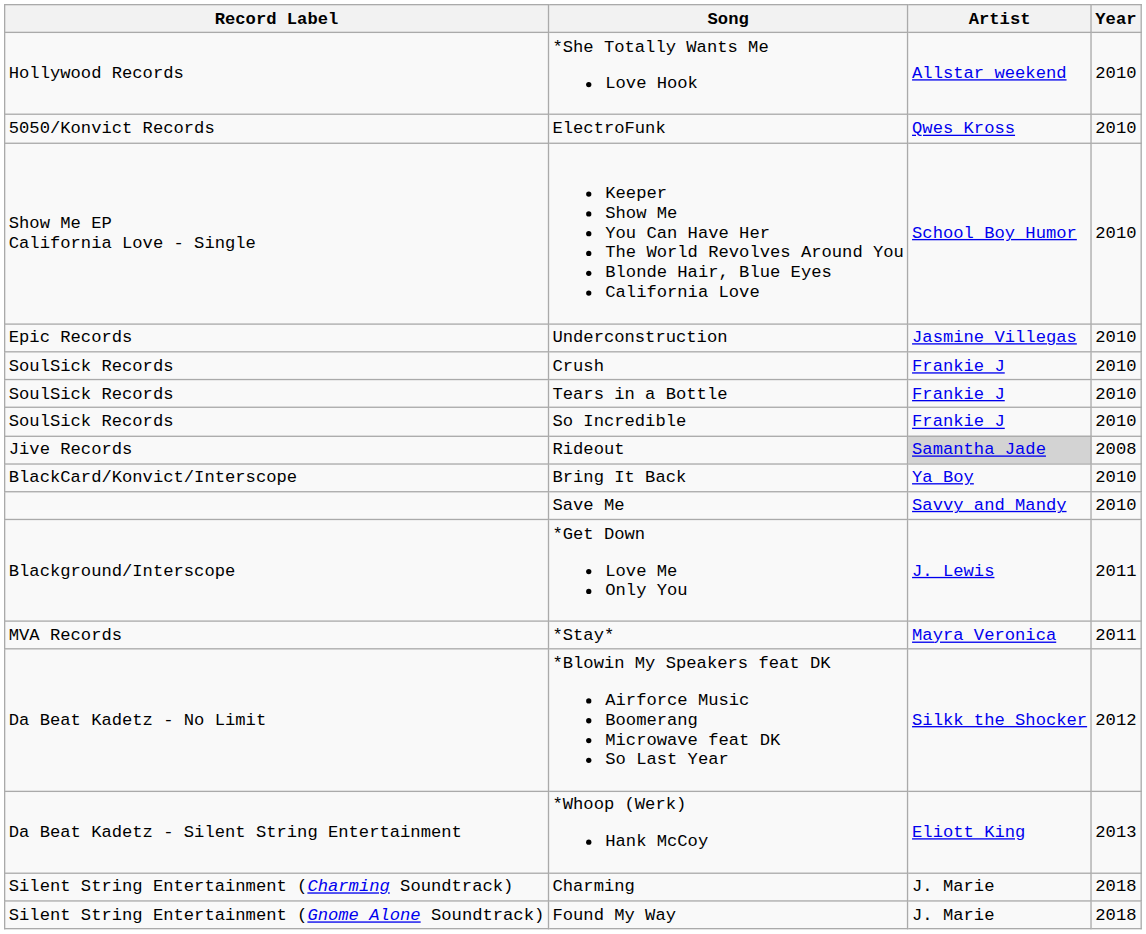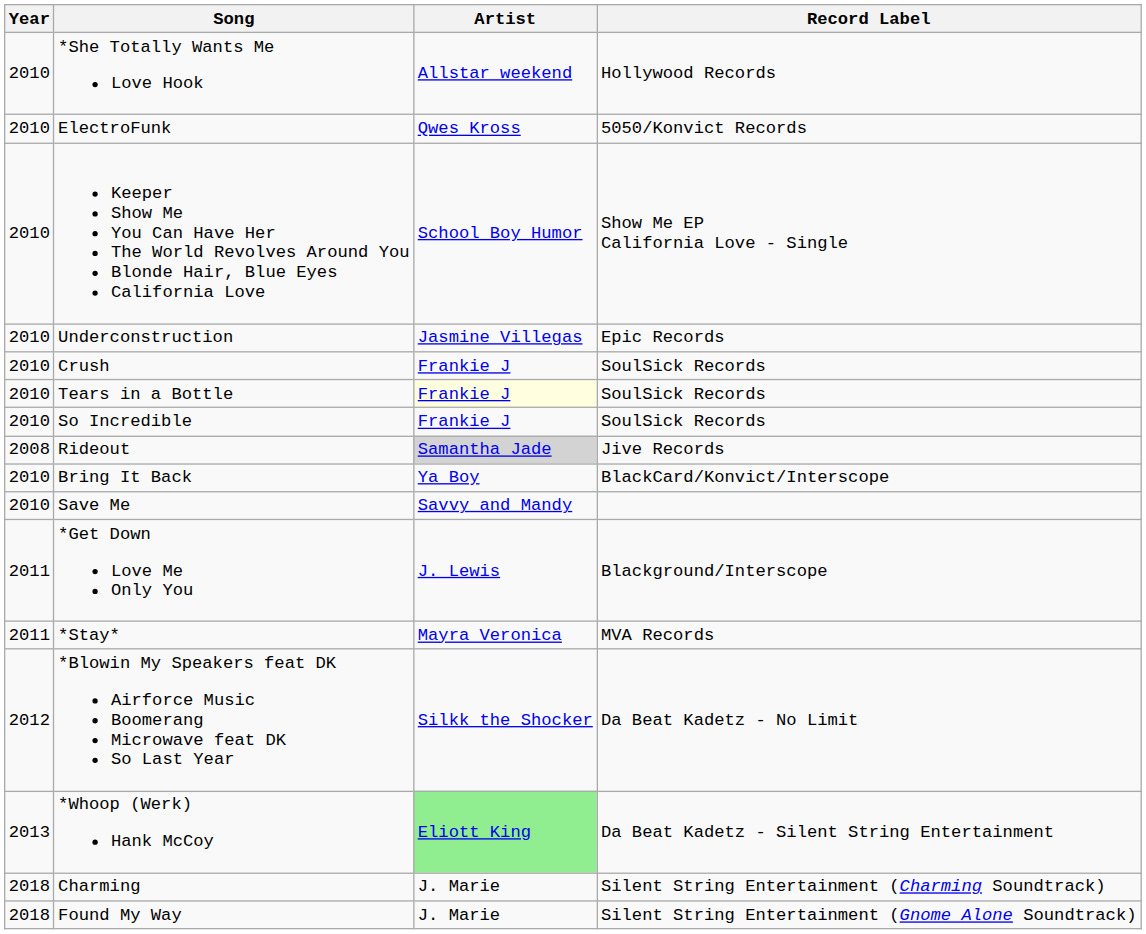 <table class="wikitable">
 <tr>
-<th align="center">Record Label</th>
+<th align="center">Year</th>
 <th align="center">Song</th>
 <th align="center">Artist</th>
-<th align="center">Year</th>
+<th align="center">Record Label</th>
 </tr>
 <tr>
-<td>Hollywood Records</td>
+<td>2010</td>
 <td>*She Totally Wants Me<br><ul><li>Love Hook</li></ul></td>
 <td><a href='#'>Allstar weekend</a></td>
-<td>2010</td>
+<td>Hollywood Records</td>
 </tr>
 <tr>
-<td>5050/Konvict Records</td>
+<td>2010</td>
 <td>ElectroFunk</td>
 <td><a href='#'>Qwes Kross</a></td>
-<td>2010</td>
+<td>5050/Konvict Records</td>
 </tr>
 <tr>
-<td>Show Me EP<br>California Love - Single</td>
+<td>2010</td>
 <td><br><ul><li>Keeper</li><li>Show Me</li><li>You Can Have Her</li><li>The World Revolves Around You</li><li>Blonde Hair, Blue Eyes</li><li>California Love</li></ul></td>
 <td><a href='#'>School Boy Humor</a></td>
-<td>2010</td>
+<td>Show Me EP<br>California Love - Single</td>
 </tr>
 <tr>
-<td>Epic Records</td>
+<td>2010</td>
 <td>Underconstruction</td>
 <td><a href='#'>Jasmine Villegas</a></td>
-<td>2010</td>
+<td>Epic Records</td>
 </tr>
 <tr>
-<td>SoulSick Records</td>
+<td>2010</td>
 <td>Crush</td>
 <td><a href='#'>Frankie J</a></td>
-<td>2010</td>
+<td>SoulSick Records</td>
 </tr>
 <tr>
+<td>2010</td>
+<td>Tears in a Bottle</td>
+<td style="background: lightyellow;"><a href='#'>Frankie J</a></td>
 <td>SoulSick Records</td>
-<td>Tears in a Bottle</td>
-<td><a href='#'>Frankie J</a></td>
-<td>2010</td>
 </tr>
 <tr>
-<td>SoulSick Records</td>
+<td>2010</td>
 <td>So Incredible</td>
 <td><a href='#'>Frankie J</a></td>
-<td>2010</td>
+<td>SoulSick Records</td>
 </tr>
 <tr>
-<td>Jive Records</td>
+<td>2008</td>
 <td>Rideout</td>
 <td style="background: lightgrey;"><a href='#'>Samantha Jade</a></td>
-<td>2008</td>
+<td>Jive Records</td>
 </tr>
 <tr>
-<td>BlackCard/Konvict/Interscope</td>
+<td>2010</td>
 <td>Bring It Back</td>
 <td><a href='#'>Ya Boy</a></td>
-<td>2010</td>
+<td>BlackCard/Konvict/Interscope</td>
 </tr>
 <tr>
-<td></td>
+<td>2010</td>
 <td>Save Me</td>
 <td><a href='#'>Savvy and Mandy</a></td>
-<td>2010</td>
+<td></td>
 </tr>
 <tr>
-<td>Blackground/Interscope</td>
+<td>2011</td>
 <td>*Get Down<br><ul><li>Love Me</li><li>Only You</li></ul></td>
 <td><a href='#'>J. Lewis</a></td>
-<td>2011</td>
+<td>Blackground/Interscope</td>
 </tr>
 <tr>
-<td>MVA Records</td>
+<td>2011</td>
 <td>*Stay*</td>
 <td><a href='#'>Mayra Veronica</a></td>
-<td>2011</td>
+<td>MVA Records</td>
 </tr>
 <tr>
-<td>Da Beat Kadetz - No Limit</td>
+<td>2012</td>
 <td>*Blowin My Speakers feat DK<br><ul><li>Airforce Music</li><li>Boomerang</li><li>Microwave feat DK</li><li>So Last Year</li></ul></td>
 <td><a href='#'>Silkk the Shocker</a></td>
-<td>2012</td>
+<td>Da Beat Kadetz - No Limit</td>
 </tr>
 <tr>
+<td>2013</td>
+<td>*Whoop (Werk)<br><ul><li>Hank McCoy</li></ul></td>
+<td style="background: lightgreen;"><a href='#'>Eliott King</a></td>
 <td>Da Beat Kadetz - Silent String Entertainment</td>
-<td>*Whoop (Werk)<br><ul><li>Hank McCoy</li></ul></td>
-<td><a href='#'>Eliott King</a></td>
-<td>2013</td>
 </tr>
 <tr>
-<td>Silent String Entertainment (<em><a href='#'>Charming</a></em> Soundtrack)</td>
+<td>2018</td>
 <td>Charming</td>
 <td>J. Marie</td>
-<td>2018</td>
+<td>Silent String Entertainment (<em><a href='#'>Charming</a></em> Soundtrack)</td>
 </tr>
 <tr>
-<td>Silent String Entertainment (<em><a href='#'>Gnome Alone</a></em> Soundtrack)</td>
+<td>2018</td>
 <td>Found My Way</td>
 <td>J. Marie</td>
-<td>2018</td>
+<td>Silent String Entertainment (<em><a href='#'>Gnome Alone</a></em> Soundtrack)</td>
 </tr>
 </table>
